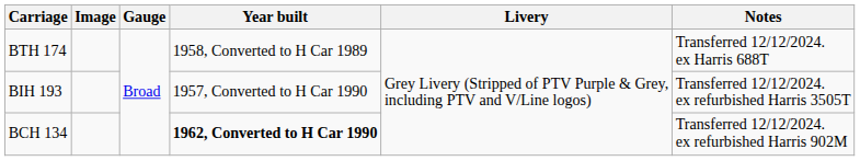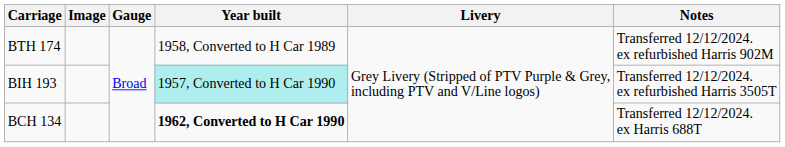 <table class="wikitable">
 <tr>
 <th>Carriage</th>
 <th>Image</th>
 <th>Gauge</th>
 <th>Year built</th>
 <th>Livery</th>
 <th>Notes</th>
 </tr>
 <tr>
 <td>BTH 174</td>
 <td></td>
 <td rowspan="3"><a href='#'>Broad</a></td>
 <td>1958, Converted to H Car 1989</td>
 <td rowspan="3">Grey Livery (Stripped of PTV Purple & Grey,<br>including PTV and V/Line logos)</td>
-<td>Transferred 12/12/2024.<br>ex Harris 688T</td>
+<td>Transferred 12/12/2024.<br>ex refurbished Harris 902M</td>
 </tr>
 <tr>
 <td>BIH 193</td>
 <td></td>
-<td>1957, Converted to H Car 1990</td>
+<td style="background: paleturquoise;">1957, Converted to H Car 1990</td>
 <td>Transferred 12/12/2024.<br>ex refurbished Harris 3505T</td>
 </tr>
 <tr>
 <td>BCH 134</td>
 <td></td>
 <td><strong>1962, Converted to H Car 1990</strong></td>
-<td>Transferred 12/12/2024.<br>ex refurbished Harris 902M</td>
+<td>Transferred 12/12/2024.<br>ex Harris 688T</td>
 </tr>
 </table>
